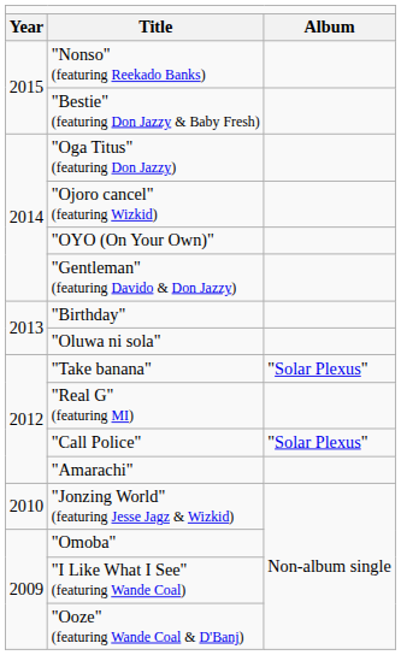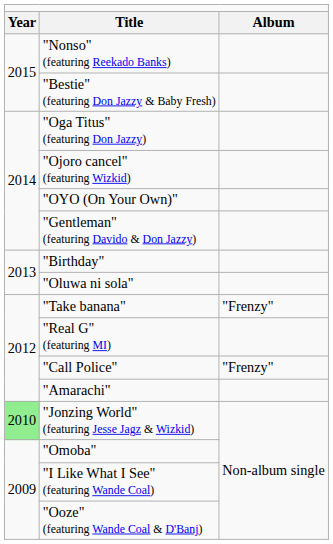 <table class="wikitable sortable">
 <tr>
 <td colspan="3" style="font-size:110%"></td>
 </tr>
 <tr>
 <th>Year</th>
 <th>Title</th>
 <th>Album</th>
 </tr>
 <tr>
 <td rowspan="2">2015</td>
 <td>"Nonso"<br><small>(featuring <a href='#'>Reekado Banks</a>)</small></td>
 <td></td>
 </tr>
 <tr>
 <td>"Bestie"<br><small>(featuring <a href='#'>Don Jazzy</a> & Baby Fresh)</small></td>
 <td></td>
 </tr>
 <tr>
 <td rowspan="4">2014</td>
 <td>"Oga Titus"<br><small>(featuring <a href='#'>Don Jazzy</a>)</small></td>
 <td></td>
 </tr>
 <tr>
 <td>"Ojoro cancel"<br><small>(featuring <a href='#'>Wizkid</a>)</small></td>
 <td></td>
 </tr>
 <tr>
 <td>"OYO (On Your Own)"</td>
 <td></td>
 </tr>
 <tr>
 <td>"Gentleman"<br><small>(featuring <a href='#'>Davido</a> & <a href='#'>Don Jazzy</a>)</small></td>
 <td></td>
 </tr>
 <tr>
 <td rowspan="2">2013</td>
 <td>"Birthday"</td>
 <td></td>
 </tr>
 <tr>
 <td>"Oluwa ni sola"</td>
 <td></td>
 </tr>
 <tr>
 <td rowspan="4">2012</td>
 <td>"Take banana"</td>
-<td>"<a href='#'>Solar Plexus</a>"</td>
+<td>"Frenzy"</td>
 </tr>
 <tr>
 <td>"Real G"<br><small>(featuring <a href='#'>MI</a>)</small></td>
 <td></td>
 </tr>
 <tr>
 <td>"Call Police"</td>
-<td>"<a href='#'>Solar Plexus</a>"</td>
+<td>"Frenzy"</td>
 </tr>
 <tr>
 <td>"Amarachi"</td>
 <td></td>
 </tr>
 <tr>
-<td>2010</td>
+<td style="background: lightgreen;">2010</td>
 <td>"Jonzing World"<br><small>(featuring <a href='#'>Jesse Jagz</a> & <a href='#'>Wizkid</a>)</small></td>
 <td rowspan="4">Non-album single</td>
 </tr>
 <tr>
 <td rowspan="3">2009</td>
 <td>"Omoba"</td>
 </tr>
 <tr>
 <td>"I Like What I See"<br><small>(featuring <a href='#'>Wande Coal</a>)</small></td>
 </tr>
 <tr>
 <td>"Ooze"<br><small>(featuring <a href='#'>Wande Coal</a> & <a href='#'>D'Banj</a>)</small></td>
 </tr>
 </table>
